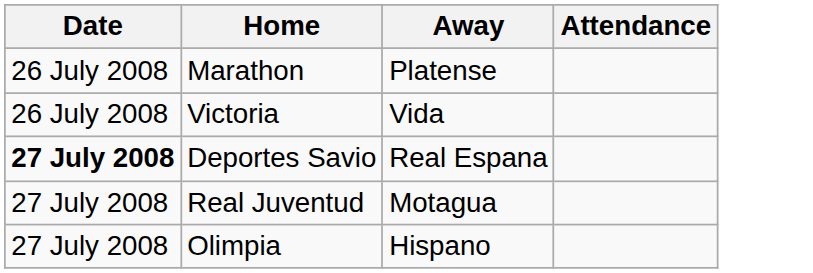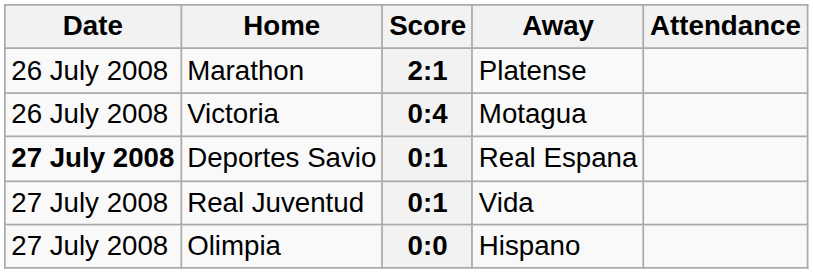 <table class="wikitable">
 <tr>
 <th>Date</th>
 <th>Home</th>
+<th>Score</th>
 <th>Away</th>
 <th>Attendance</th>
 </tr>
 <tr>
 <td>26 July 2008</td>
 <td>Marathon</td>
+<th>2:1</th>
 <td>Platense</td>
 <td></td>
 </tr>
 <tr>
 <td>26 July 2008</td>
 <td>Victoria</td>
-<td>Vida</td>
+<th>0:4</th>
+<td>Motagua</td>
 <td></td>
 </tr>
 <tr>
 <td><strong>27 July 2008</strong></td>
 <td>Deportes Savio</td>
+<th>0:1</th>
 <td>Real Espana</td>
 <td></td>
 </tr>
 <tr>
 <td>27 July 2008</td>
 <td>Real Juventud</td>
-<td>Motagua</td>
+<th>0:1</th>
+<td>Vida</td>
 <td></td>
 </tr>
 <tr>
 <td>27 July 2008</td>
 <td>Olimpia</td>
+<th>0:0</th>
 <td>Hispano</td>
 <td></td>
 </tr>
 </table>
